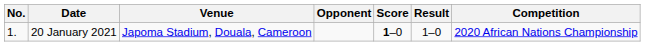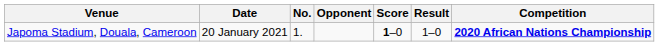 <table class="wikitable">
 <tr>
+<th>Venue</th>
+<th>Date</th>
 <th>No.</th>
-<th>Date</th>
-<th>Venue</th>
 <th>Opponent</th>
 <th>Score</th>
 <th>Result</th>
 <th>Competition</th>
 </tr>
 <tr>
+<td><a href='#'>Japoma Stadium</a>, <a href='#'>Douala</a>, <a href='#'>Cameroon</a></td>
+<td>20 January 2021</td>
 <td>1.</td>
-<td>20 January 2021</td>
-<td><a href='#'>Japoma Stadium</a>, <a href='#'>Douala</a>, <a href='#'>Cameroon</a></td>
 <td></td>
 <td align=center><strong>1</strong>–0</td>
 <td align=center>1–0</td>
-<td><a href='#'>2020 African Nations Championship</a></td>
+<td><strong><a href='#'>2020 African Nations Championship</a></strong></td>
 </tr>
 </table>
